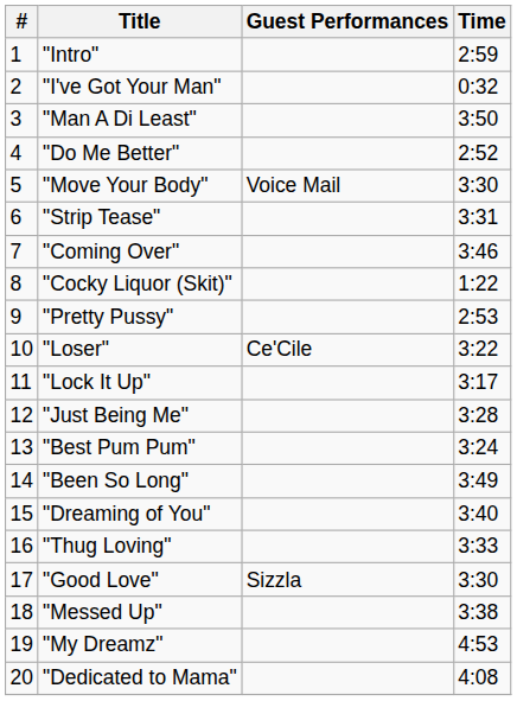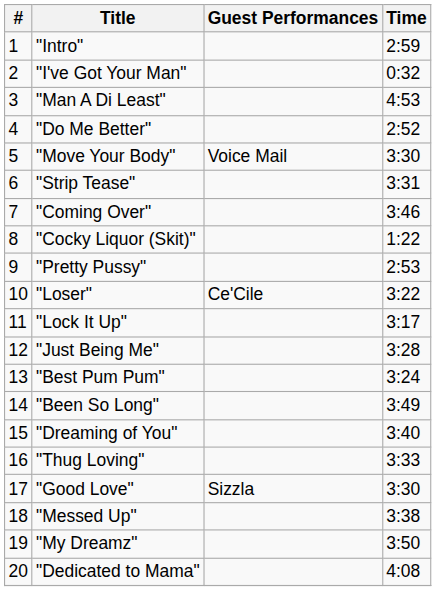 <table class="wikitable">
 <tr>
 <th align="center">#</th>
 <th align="center">Title</th>
 <th align="center">Guest Performances</th>
 <th align="center">Time</th>
 </tr>
 <tr>
 <td>1</td>
 <td>"Intro"</td>
 <td></td>
 <td>2:59</td>
 </tr>
 <tr>
 <td>2</td>
 <td>"I've Got Your Man"</td>
 <td></td>
 <td>0:32</td>
 </tr>
 <tr>
 <td>3</td>
 <td>"Man A Di Least"</td>
 <td></td>
-<td>3:50</td>
+<td>4:53</td>
 </tr>
 <tr>
 <td>4</td>
 <td>"Do Me Better"</td>
 <td></td>
 <td>2:52</td>
 </tr>
 <tr>
 <td>5</td>
 <td>"Move Your Body"</td>
 <td>Voice Mail</td>
 <td>3:30</td>
 </tr>
 <tr>
 <td>6</td>
 <td>"Strip Tease"</td>
 <td></td>
 <td>3:31</td>
 </tr>
 <tr>
 <td>7</td>
 <td>"Coming Over"</td>
 <td></td>
 <td>3:46</td>
 </tr>
 <tr>
 <td>8</td>
 <td>"Cocky Liquor (Skit)"</td>
 <td></td>
 <td>1:22</td>
 </tr>
 <tr>
 <td>9</td>
 <td>"Pretty Pussy"</td>
 <td></td>
 <td>2:53</td>
 </tr>
 <tr>
 <td>10</td>
 <td>"Loser"</td>
 <td>Ce'Cile</td>
 <td>3:22</td>
 </tr>
 <tr>
 <td>11</td>
 <td>"Lock It Up"</td>
 <td></td>
 <td>3:17</td>
 </tr>
 <tr>
 <td>12</td>
 <td>"Just Being Me"</td>
 <td></td>
 <td>3:28</td>
 </tr>
 <tr>
 <td>13</td>
 <td>"Best Pum Pum"</td>
 <td></td>
 <td>3:24</td>
 </tr>
 <tr>
 <td>14</td>
 <td>"Been So Long"</td>
 <td></td>
 <td>3:49</td>
 </tr>
 <tr>
 <td>15</td>
 <td>"Dreaming of You"</td>
 <td></td>
 <td>3:40</td>
 </tr>
 <tr>
 <td>16</td>
 <td>"Thug Loving"</td>
 <td></td>
 <td>3:33</td>
 </tr>
 <tr>
 <td>17</td>
 <td>"Good Love"</td>
 <td>Sizzla</td>
 <td>3:30</td>
 </tr>
 <tr>
 <td>18</td>
 <td>"Messed Up"</td>
 <td></td>
 <td>3:38</td>
 </tr>
 <tr>
 <td>19</td>
 <td>"My Dreamz"</td>
 <td></td>
-<td>4:53</td>
+<td>3:50</td>
 </tr>
 <tr>
 <td>20</td>
 <td>"Dedicated to Mama"</td>
 <td></td>
 <td>4:08</td>
 </tr>
 <tr>
 </tr>
 </table>
